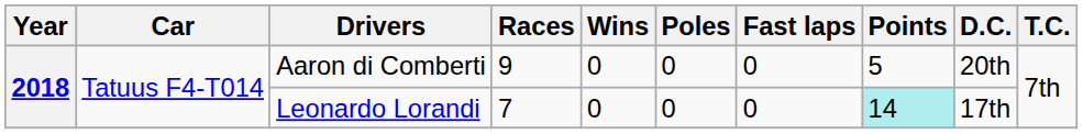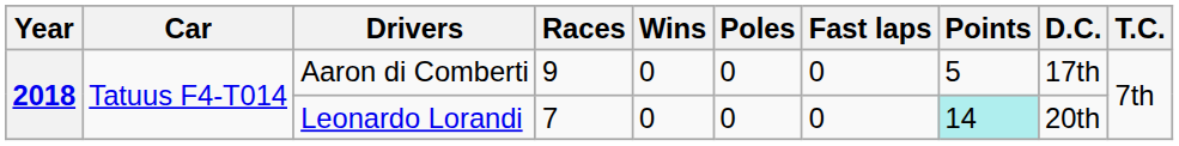 <table class="wikitable" style="font-size:85%">
 <tr>
 <th>Year</th>
 <th>Car</th>
 <th>Drivers</th>
 <th>Races</th>
 <th>Wins</th>
 <th>Poles</th>
 <th>Fast laps</th>
 <th>Points</th>
 <th>D.C.</th>
 <th>T.C.</th>
 </tr>
 <tr>
 <th rowspan="2"><a href='#'>2018</a></th>
 <td rowspan="2"><a href='#'>Tatuus F4-T014</a></td>
 <td> Aaron di Comberti</td>
 <td>9</td>
 <td>0</td>
 <td>0</td>
 <td>0</td>
 <td>5</td>
-<td>20th</td>
+<td>17th</td>
 <td rowspan="2">7th</td>
 </tr>
 <tr>
 <td> <a href='#'>Leonardo Lorandi</a></td>
 <td>7</td>
 <td>0</td>
 <td>0</td>
 <td>0</td>
 <td style="background: paleturquoise;">14</td>
-<td>17th</td>
+<td>20th</td>
 </tr>
 </table>
